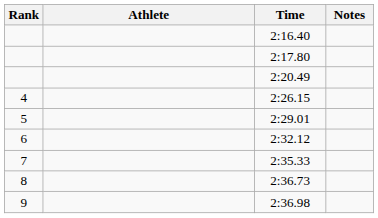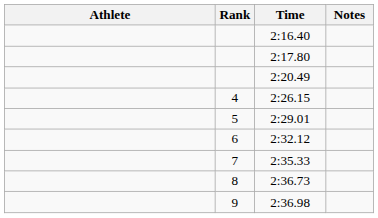 <table class="wikitable" style="text-align:center">
 <tr>
+<th width=250>Athlete</th>
 <th width=40>Rank</th>
-<th width=250>Athlete</th>
 <th width=80>Time</th>
 <th width=50>Notes</th>
 </tr>
 <tr>
+<td align=left></td>
 <td></td>
-<td align=left></td>
 <td>2:16.40</td>
 <td></td>
 </tr>
 <tr>
+<td align=left></td>
 <td></td>
-<td align=left></td>
 <td>2:17.80</td>
 <td></td>
 </tr>
 <tr>
+<td align=left></td>
 <td></td>
-<td align=left></td>
 <td>2:20.49</td>
 <td></td>
 </tr>
 <tr>
+<td align=left></td>
 <td>4</td>
-<td align=left></td>
 <td>2:26.15</td>
 <td></td>
 </tr>
 <tr>
+<td align=left></td>
 <td>5</td>
-<td align=left></td>
 <td>2:29.01</td>
 <td></td>
 </tr>
 <tr>
+<td align=left></td>
 <td>6</td>
-<td align=left></td>
 <td>2:32.12</td>
 <td></td>
 </tr>
 <tr>
+<td align=left></td>
 <td>7</td>
-<td align=left></td>
 <td>2:35.33</td>
 <td></td>
 </tr>
 <tr>
+<td align=left></td>
 <td>8</td>
-<td align=left></td>
 <td>2:36.73</td>
 <td></td>
 </tr>
 <tr>
+<td align=left></td>
 <td>9</td>
-<td align=left></td>
 <td>2:36.98</td>
 <td></td>
 </tr>
 </table>
